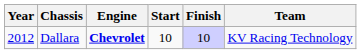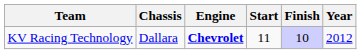 <table class="wikitable" style="font-size: 90%;">
 <tr>
-<th>Year</th>
+<th>Team</th>
 <th>Chassis</th>
 <th>Engine</th>
 <th>Start</th>
 <th>Finish</th>
-<th>Team</th>
+<th>Year</th>
 </tr>
 <tr>
-<td><a href='#'>2012</a></td>
+<td nowrap><a href='#'>KV Racing Technology</a></td>
 <td><a href='#'>Dallara</a></td>
 <td><strong><a href='#'>Chevrolet</a></strong></td>
-<td align=center>10</td>
+<td align=center>11</td>
 <td align=center style="background:#CFCFFF;">10</td>
-<td nowrap><a href='#'>KV Racing Technology</a></td>
+<td><a href='#'>2012</a></td>
 </tr>
 </table>
